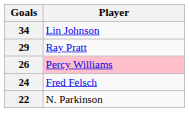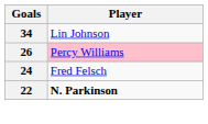 <table class="wikitable" style="text-align:left;">
 <tr>
 <th width=50>Goals</th>
 <th width=200>Player</th>
 </tr>
 <tr>
 <th>34</th>
 <td> <a href='#'>Lin Johnson</a></td>
-</tr>
-<tr>
-<th>29</th>
-<td> <a href='#'>Ray Pratt</a></td>
 </tr>
 <tr>
 <th>26</th>
 <td style="background: pink;"> <a href='#'>Percy Williams</a></td>
 </tr>
 <tr>
 <th>24</th>
 <td> <a href='#'>Fred Felsch</a></td>
 </tr>
 <tr>
 <th>22</th>
-<td> N. Parkinson</td>
+<td><strong> N. Parkinson</strong></td>
 </tr>
 </table>
